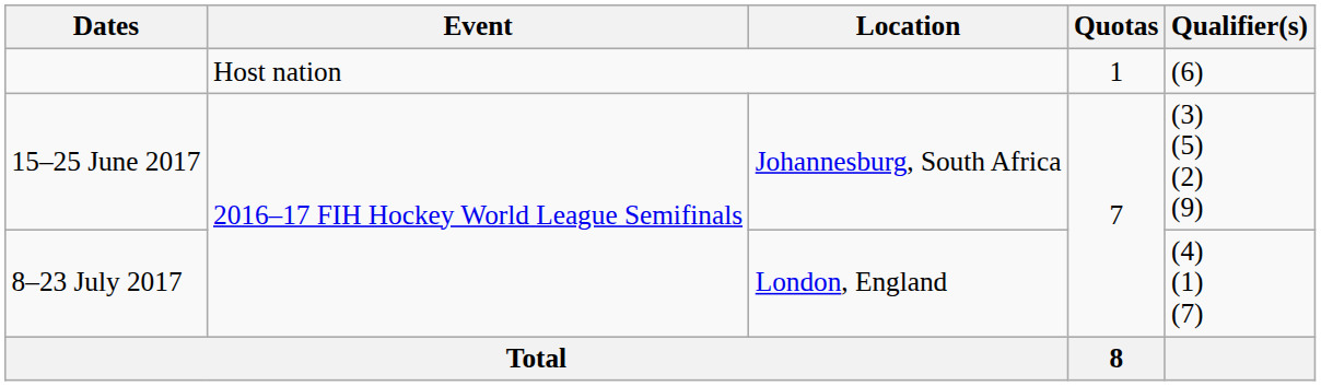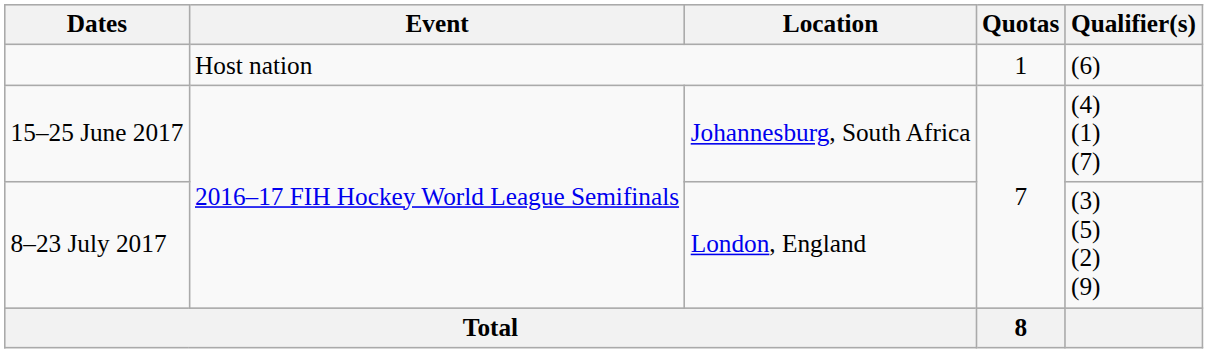 <table class=wikitable>
 <tr>
 <th>Dates</th>
 <th>Event</th>
 <th>Location</th>
 <th>Quotas</th>
 <th>Qualifier(s)</th>
 </tr>
 <tr>
 <td></td>
 <td colspan=2>Host nation</td>
 <td align=center>1</td>
 <td> (6)</td>
 </tr>
 <tr>
 <td>15–25 June 2017</td>
 <td rowspan=2><a href='#'>2016–17 FIH Hockey World League Semifinals</a></td>
 <td><a href='#'>Johannesburg</a>, South Africa</td>
 <td rowspan=2 align=center>7</td>
-<td> (3)<br> (5)<br> (2)<br> (9)</td>
+<td> (4)<br> (1)<br> (7)</td>
 </tr>
 <tr>
 <td>8–23 July 2017</td>
 <td><a href='#'>London</a>, England</td>
-<td> (4)<br> (1)<br> (7)</td>
+<td> (3)<br> (5)<br> (2)<br> (9)</td>
 </tr>
 <tr>
 <th colspan="3">Total</th>
 <th>8</th>
 <th></th>
 </tr>
 </table>
